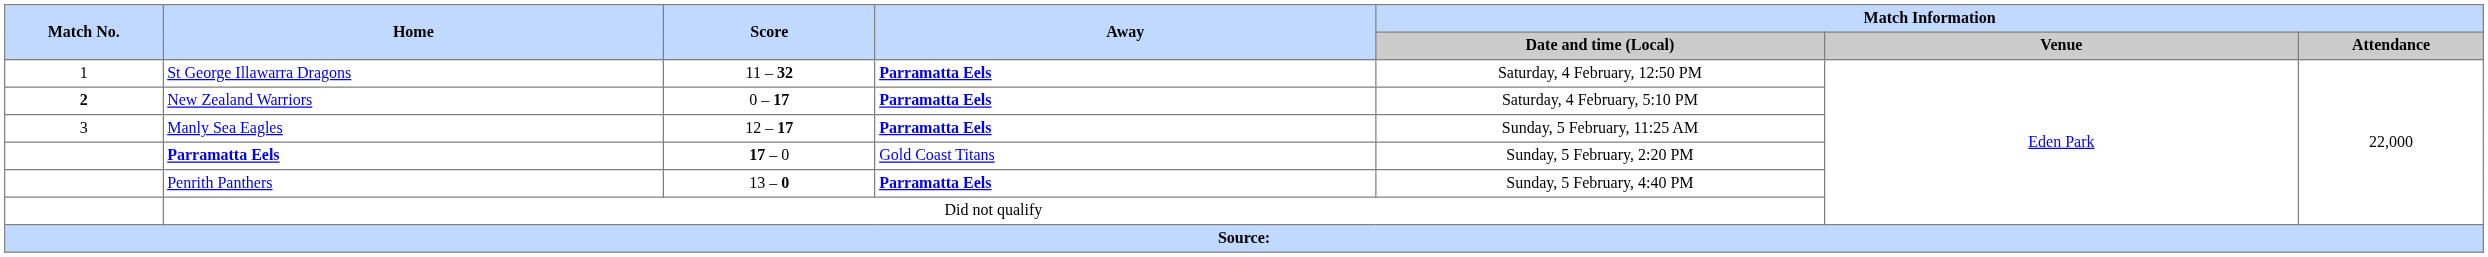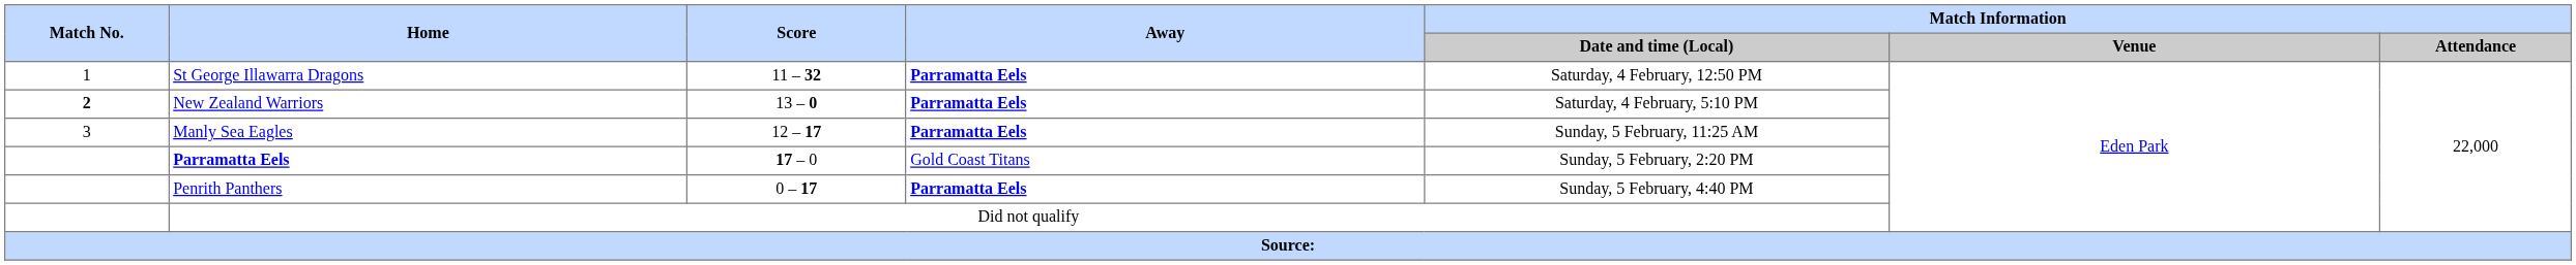 <table border="1" cellpadding="3" cellspacing="0" style="border-collapse:collapse; font-size:80%; text-align:center; width:100%;">
 <tr style="background:#c1d8ff;">
 <th rowspan="2" style="width:6%;">Match No.</th>
 <th rowspan="2" style="width:19%;">Home</th>
 <th rowspan="2" style="width:8%;">Score</th>
 <th rowspan="2" style="width:19%;">Away</th>
 <th colspan=6>Match Information</th>
 </tr>
 <tr style="background:#ccc;">
 <th width=17%>Date and time (Local)</th>
 <th width=18%>Venue</th>
 <th width=7%>Attendance</th>
 </tr>
 <tr style="text-align:center;">
 <td align=center>1</td>
 <td style="text-align:left;"> <a href='#'>St George Illawarra Dragons</a></td>
 <td>11 – <strong>32</strong></td>
 <td style="text-align:left;"><strong> <a href='#'>Parramatta Eels</a></strong></td>
 <td>Saturday, 4 February, 12:50 PM</td>
 <td rowspan=6><a href='#'>Eden Park</a></td>
 <td rowspan=6>22,000</td>
 </tr>
 <tr style="text-align:center;">
 <td align=center><strong>2</strong></td>
 <td style="text-align:left;"> <a href='#'>New Zealand Warriors</a></td>
-<td>0 – <strong>17</strong></td>
+<td>13 – <strong>0</strong></td>
 <td style="text-align:left;"><strong> <a href='#'>Parramatta Eels</a></strong></td>
 <td>Saturday, 4 February, 5:10 PM</td>
 </tr>
 <tr style="text-align:center;">
 <td align=center>3</td>
 <td style="text-align:left;"> <a href='#'>Manly Sea Eagles</a></td>
 <td>12 – <strong>17</strong></td>
 <td style="text-align:left;"><strong> <a href='#'>Parramatta Eels</a></strong></td>
 <td>Sunday, 5 February, 11:25 AM</td>
 </tr>
 <tr style="text-align:center;">
 <td align=center></td>
 <td style="text-align:left;"><strong> <a href='#'>Parramatta Eels</a></strong></td>
 <td><strong>17</strong> – 0</td>
 <td style="text-align:left;"> <a href='#'>Gold Coast Titans</a></td>
 <td>Sunday, 5 February, 2:20 PM</td>
 </tr>
 <tr style="text-align:center;">
 <td align=center></td>
 <td style="text-align:left;"> <a href='#'>Penrith Panthers</a></td>
-<td>13 – <strong>0</strong></td>
+<td>0 – <strong>17</strong></td>
 <td style="text-align:left;"><strong> <a href='#'>Parramatta Eels</a></strong></td>
 <td>Sunday, 5 February, 4:40 PM</td>
 </tr>
 <tr style="text-align:center;">
 <td align=center></td>
 <td colspan="4">Did not qualify</td>
 </tr>
 <tr style="background:#c1d8ff;">
 <th colspan=12>Source:</th>
 </tr>
 </table>
